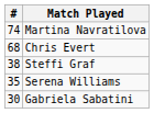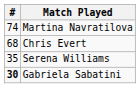 <table class=wikitable>
 <tr>
 <th>#</th>
 <th>Match Played</th>
 </tr>
 <tr>
 <td>74</td>
 <td> Martina Navratilova</td>
 </tr>
 <tr>
 <td>68</td>
 <td> Chris Evert</td>
 </tr>
 <tr>
-<td>38</td>
-<td> Steffi Graf</td>
-</tr>
-<tr>
 <td>35</td>
 <td> Serena Williams</td>
 </tr>
 <tr>
-<td>30</td>
+<td><strong>30</strong></td>
 <td> Gabriela Sabatini</td>
 </tr>
 </table>
